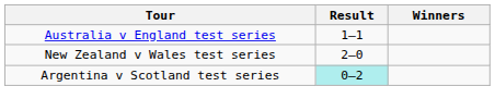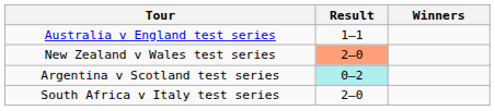 <table class="wikitable" style="text-align:center">
 <tr>
 <th width="320">Tour</th>
 <th width="70">Result</th>
 <th width="100">Winners</th>
 </tr>
 <tr>
 <td><a href='#'>Australia v England test series</a></td>
 <td>1–1</td>
 <td align=center></td>
 </tr>
 <tr>
 <td>New Zealand v Wales test series</td>
-<td>2–0</td>
+<td style="background: lightsalmon;">2–0</td>
 <td align=center></td>
 </tr>
 <tr>
 <td>Argentina v Scotland test series</td>
 <td style="background: paleturquoise;">0–2</td>
 <td align=center></td>
 </tr>
+<tr>
+<td>South Africa v Italy test series</td>
+<td>2–0</td>
+<td align=center></td>
+</tr>
 </table>
